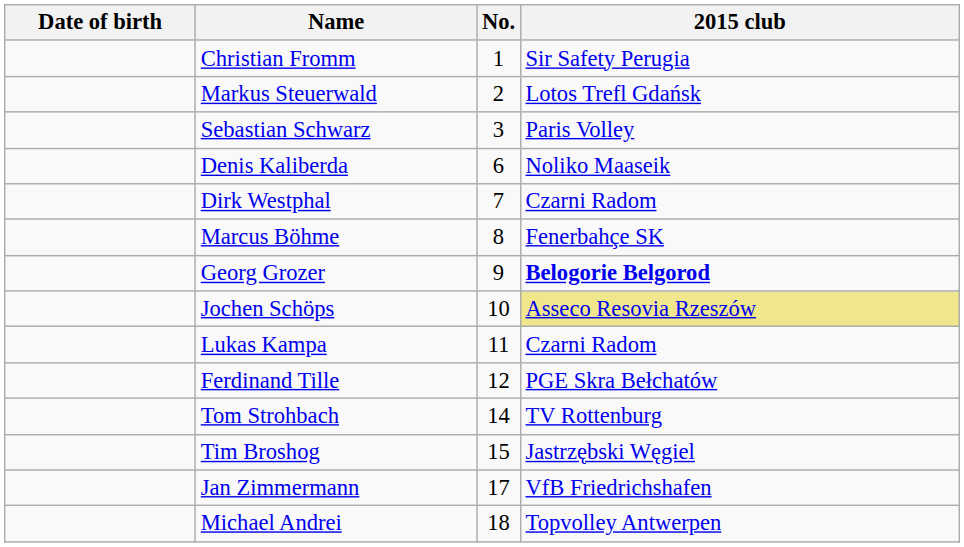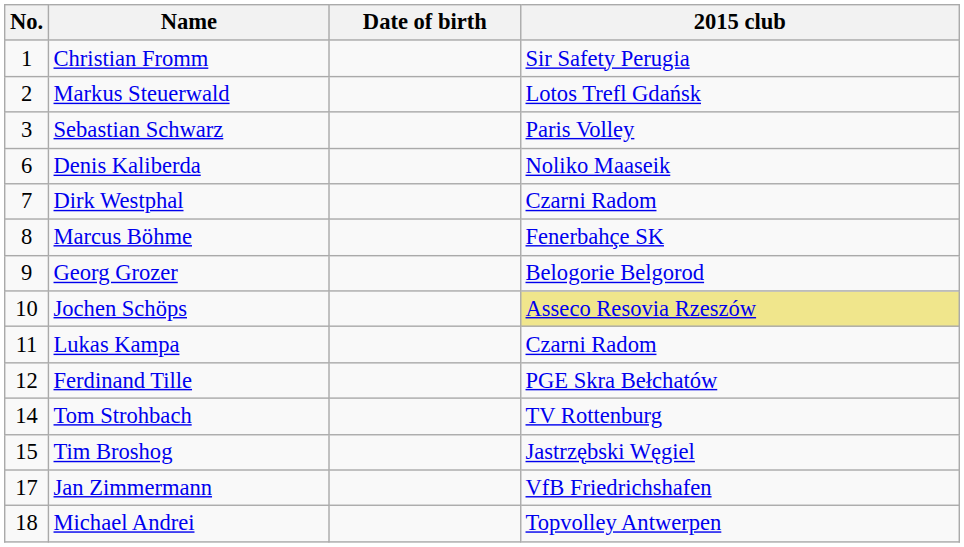 <table class="wikitable sortable" style="font-size:100%; text-align:left;">
 <tr>
+<th>No.</th>
+<th style="width:12em">Name</th>
 <th style="width:8em">Date of birth</th>
-<th style="width:12em">Name</th>
-<th>No.</th>
 <th style="width:19em">2015 club</th>
 </tr>
 <tr>
+<td align=center>1</td>
+<td><a href='#'>Christian Fromm</a></td>
 <td align=right></td>
-<td><a href='#'>Christian Fromm</a></td>
-<td align=center>1</td>
 <td> <a href='#'>Sir Safety Perugia</a></td>
 </tr>
 <tr>
+<td align=center>2</td>
+<td><a href='#'>Markus Steuerwald</a></td>
 <td align=right></td>
-<td><a href='#'>Markus Steuerwald</a></td>
-<td align=center>2</td>
 <td> <a href='#'>Lotos Trefl Gdańsk</a></td>
 </tr>
 <tr>
+<td align=center>3</td>
+<td><a href='#'>Sebastian Schwarz</a></td>
 <td align=right></td>
-<td><a href='#'>Sebastian Schwarz</a></td>
-<td align=center>3</td>
 <td> <a href='#'>Paris Volley</a></td>
 </tr>
 <tr>
+<td align=center>6</td>
+<td><a href='#'>Denis Kaliberda</a></td>
 <td align=right></td>
-<td><a href='#'>Denis Kaliberda</a></td>
-<td align=center>6</td>
 <td> <a href='#'>Noliko Maaseik</a></td>
 </tr>
 <tr>
+<td align=center>7</td>
+<td><a href='#'>Dirk Westphal</a></td>
 <td align=right></td>
-<td><a href='#'>Dirk Westphal</a></td>
-<td align=center>7</td>
 <td> <a href='#'>Czarni Radom</a></td>
 </tr>
 <tr>
+<td align=center>8</td>
+<td><a href='#'>Marcus Böhme</a></td>
 <td align=right></td>
-<td><a href='#'>Marcus Böhme</a></td>
-<td align=center>8</td>
 <td> <a href='#'>Fenerbahçe SK</a></td>
 </tr>
 <tr>
+<td align=center>9</td>
+<td><a href='#'>Georg Grozer</a></td>
 <td align=right></td>
-<td><a href='#'>Georg Grozer</a></td>
-<td align=center>9</td>
-<td><strong> <a href='#'>Belogorie Belgorod</a></strong></td>
+<td> <a href='#'>Belogorie Belgorod</a></td>
 </tr>
 <tr>
+<td align=center>10</td>
+<td><a href='#'>Jochen Schöps</a></td>
 <td align=right></td>
-<td><a href='#'>Jochen Schöps</a></td>
-<td align=center>10</td>
 <td style="background: khaki;"> <a href='#'>Asseco Resovia Rzeszów</a></td>
 </tr>
 <tr>
+<td align=center>11</td>
+<td><a href='#'>Lukas Kampa</a></td>
 <td align=right></td>
-<td><a href='#'>Lukas Kampa</a></td>
-<td align=center>11</td>
 <td> <a href='#'>Czarni Radom</a></td>
 </tr>
 <tr>
+<td align=center>12</td>
+<td><a href='#'>Ferdinand Tille</a></td>
 <td align=right></td>
-<td><a href='#'>Ferdinand Tille</a></td>
-<td align=center>12</td>
 <td> <a href='#'>PGE Skra Bełchatów</a></td>
 </tr>
 <tr>
+<td align=center>14</td>
+<td><a href='#'>Tom Strohbach</a></td>
 <td align=right></td>
-<td><a href='#'>Tom Strohbach</a></td>
-<td align=center>14</td>
 <td> <a href='#'>TV Rottenburg</a></td>
 </tr>
 <tr>
+<td align=center>15</td>
+<td><a href='#'>Tim Broshog</a></td>
 <td align=right></td>
-<td><a href='#'>Tim Broshog</a></td>
-<td align=center>15</td>
 <td> <a href='#'>Jastrzębski Węgiel</a></td>
 </tr>
 <tr>
+<td align=center>17</td>
+<td><a href='#'>Jan Zimmermann</a></td>
 <td align=right></td>
-<td><a href='#'>Jan Zimmermann</a></td>
-<td align=center>17</td>
 <td> <a href='#'>VfB Friedrichshafen</a></td>
 </tr>
 <tr>
+<td align=center>18</td>
+<td><a href='#'>Michael Andrei</a></td>
 <td align=right></td>
-<td><a href='#'>Michael Andrei</a></td>
-<td align=center>18</td>
 <td> <a href='#'>Topvolley Antwerpen</a></td>
 </tr>
 </table>
